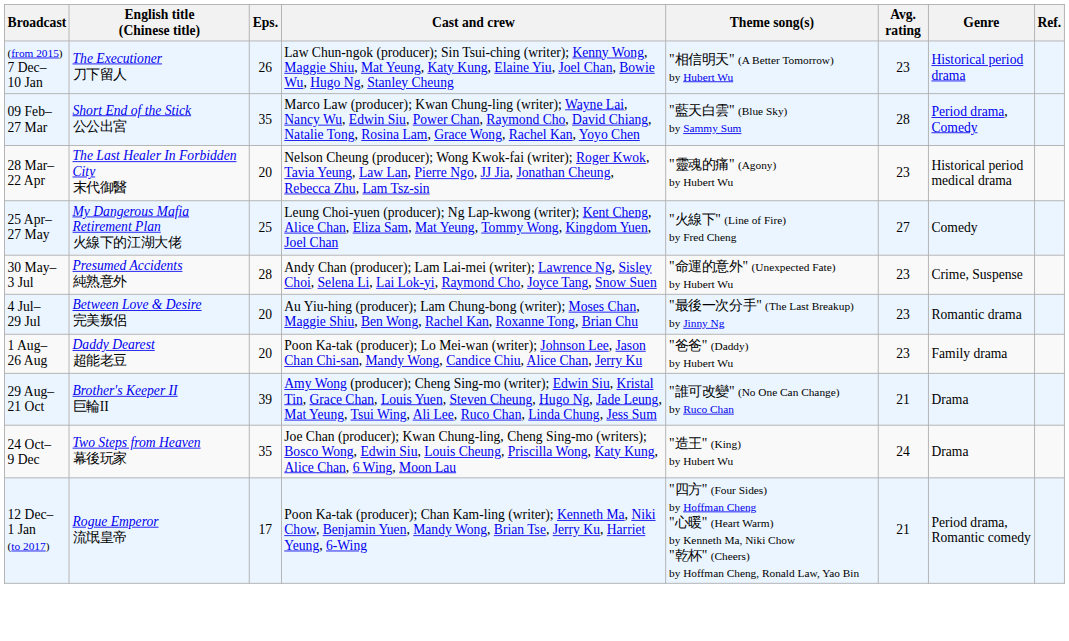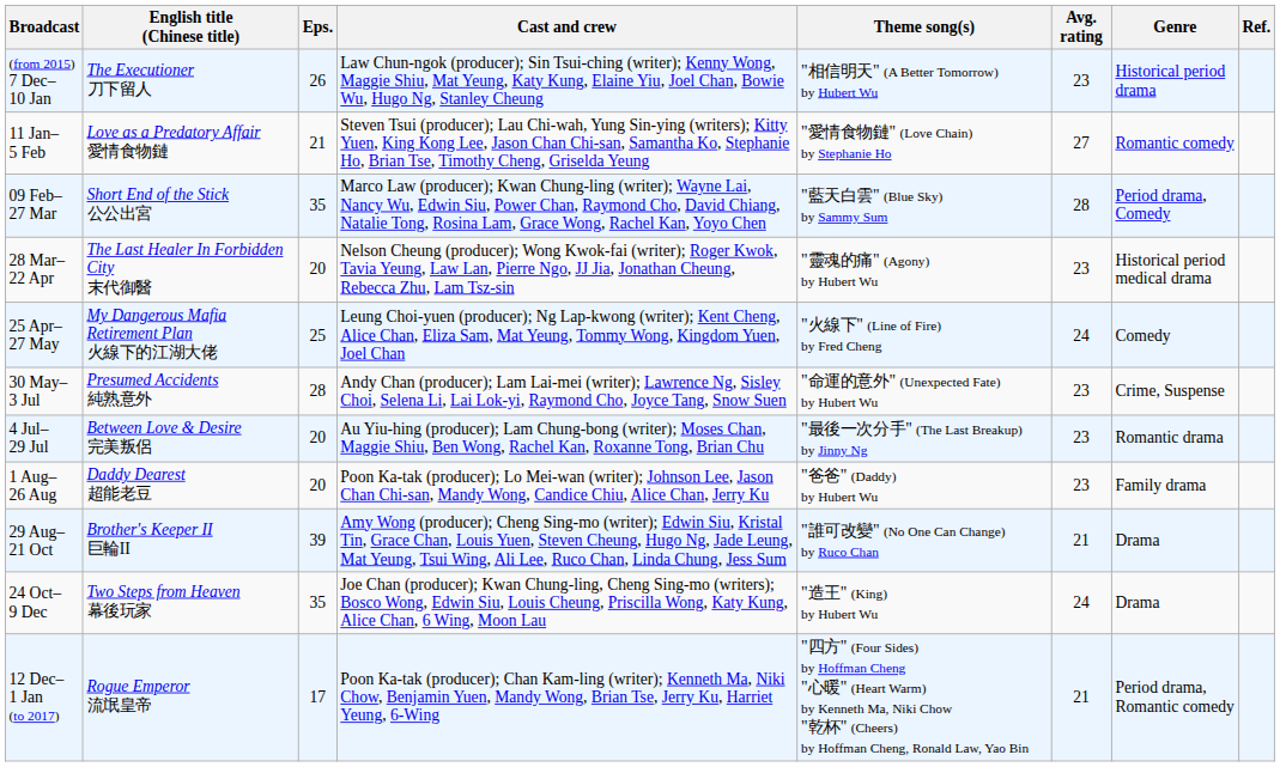 <table class="wikitable sortable">
 <tr>
 <th>Broadcast</th>
 <th style="width:17%;">English title <br> (Chinese title)</th>
 <th>Eps.</th>
 <th>Cast and crew</th>
 <th style="width:20%;">Theme song(s)</th>
 <th>Avg. rating</th>
 <th style="width:10%;">Genre</th>
 <th>Ref.</th>
 </tr>
 <tr ---- bgcolor="#ebf5ff">
 <td><small>(<a href='#'>from 2015</a>)</small><br>7 Dec–<br>10 Jan</td>
 <td><em><a href='#'>The Executioner</a></em> <br>刀下留人</td>
 <td style="text-align:center;">26</td>
 <td>Law Chun-ngok (producer); Sin Tsui-ching (writer); <a href='#'>Kenny Wong</a>, <a href='#'>Maggie Shiu</a>, <a href='#'>Mat Yeung</a>, <a href='#'>Katy Kung</a>, <a href='#'>Elaine Yiu</a>, <a href='#'>Joel Chan</a>, <a href='#'>Bowie Wu</a>, <a href='#'>Hugo Ng</a>, <a href='#'>Stanley Cheung</a></td>
 <td>"相信明天" <small>(A Better Tomorrow)</small><br><small>by <a href='#'>Hubert Wu</a></small></td>
 <td style="text-align:center;">23</td>
 <td><a href='#'>Historical period drama</a></td>
 <td style="text-align:center;"></td>
+</tr>
+<tr>
+<td>11 Jan–<br>5 Feb</td>
+<td><em><a href='#'>Love as a Predatory Affair</a></em><br>愛情食物鏈</td>
+<td style="text-align:center;">21</td>
+<td>Steven Tsui (producer); Lau Chi-wah, Yung Sin-ying (writers); <a href='#'>Kitty Yuen</a>, <a href='#'>King Kong Lee</a>, <a href='#'>Jason Chan Chi-san</a>, <a href='#'>Samantha Ko</a>, <a href='#'>Stephanie Ho</a>, <a href='#'>Brian Tse</a>, <a href='#'>Timothy Cheng</a>, <a href='#'>Griselda Yeung</a></td>
+<td>"愛情食物鏈" <small>(Love Chain)</small><br><small>by <a href='#'>Stephanie Ho</a></small></td>
+<td style="text-align:center;">27</td>
+<td><a href='#'>Romantic comedy</a></td>
+<td></td>
 </tr>
 <tr ---- bgcolor="#ebf5ff">
 <td>09 Feb–<br>27 Mar</td>
 <td><em><a href='#'>Short End of the Stick</a></em><br>公公出宮</td>
 <td style="text-align:center;">35</td>
 <td>Marco Law (producer); Kwan Chung-ling (writer); <a href='#'>Wayne Lai</a>, <a href='#'>Nancy Wu</a>, <a href='#'>Edwin Siu</a>, <a href='#'>Power Chan</a>, <a href='#'>Raymond Cho</a>, <a href='#'>David Chiang</a>, <a href='#'>Natalie Tong</a>, <a href='#'>Rosina Lam</a>, <a href='#'>Grace Wong</a>, <a href='#'>Rachel Kan</a>, <a href='#'>Yoyo Chen</a></td>
 <td>"藍天白雲" <small>(Blue Sky)</small><br><small>by <a href='#'>Sammy Sum</a></small></td>
 <td style="text-align:center;">28</td>
 <td><a href='#'>Period drama</a>, <a href='#'>Comedy</a></td>
 <td style="text-align:center;"></td>
 </tr>
 <tr>
 <td>28 Mar–<br>22 Apr</td>
 <td><em><a href='#'>The Last Healer In Forbidden City</a></em><br>末代御醫</td>
 <td style="text-align:center;">20</td>
 <td>Nelson Cheung (producer); Wong Kwok-fai (writer); <a href='#'>Roger Kwok</a>, <a href='#'>Tavia Yeung</a>, <a href='#'>Law Lan</a>, <a href='#'>Pierre Ngo</a>, <a href='#'>JJ Jia</a>, <a href='#'>Jonathan Cheung</a>, <a href='#'>Rebecca Zhu</a>, <a href='#'>Lam Tsz-sin</a></td>
 <td>"靈魂的痛" <small>(Agony)</small><br><small>by Hubert Wu</small></td>
 <td style="text-align:center;">23</td>
 <td>Historical period medical drama</td>
 <td style="text-align:center;"></td>
 </tr>
 <tr ---- bgcolor="#ebf5ff">
 <td>25 Apr–<br>27 May</td>
 <td><em><a href='#'>My Dangerous Mafia Retirement Plan</a></em><br>火線下的江湖大佬</td>
 <td style="text-align:center;">25</td>
 <td>Leung Choi-yuen (producer); Ng Lap-kwong (writer); <a href='#'>Kent Cheng</a>, <a href='#'>Alice Chan</a>, <a href='#'>Eliza Sam</a>, <a href='#'>Mat Yeung</a>, <a href='#'>Tommy Wong</a>, <a href='#'>Kingdom Yuen</a>, <a href='#'>Joel Chan</a></td>
 <td>"火線下" <small>(Line of Fire)</small><br><small>by Fred Cheng</small></td>
-<td style="text-align:center;">27</td>
+<td style="text-align:center;">24</td>
 <td>Comedy</td>
 <td style="text-align:center;"></td>
 </tr>
 <tr>
 <td>30 May–<br>3 Jul</td>
 <td><em><a href='#'>Presumed Accidents</a></em><br>純熟意外</td>
 <td style="text-align:center;">28</td>
 <td>Andy Chan (producer); Lam Lai-mei (writer); <a href='#'>Lawrence Ng</a>, <a href='#'>Sisley Choi</a>, <a href='#'>Selena Li</a>, <a href='#'>Lai Lok-yi</a>, <a href='#'>Raymond Cho</a>, <a href='#'>Joyce Tang</a>, <a href='#'>Snow Suen</a></td>
 <td>"命運的意外" <small>(Unexpected Fate)</small><br><small>by Hubert Wu</small></td>
 <td style="text-align:center;">23</td>
 <td>Crime, Suspense</td>
 <td></td>
 </tr>
 <tr ---- bgcolor="#ebf5ff">
 <td>4 Jul–<br>29 Jul</td>
 <td><em><a href='#'>Between Love & Desire</a></em><br>完美叛侶</td>
 <td style="text-align:center;">20</td>
 <td>Au Yiu-hing (producer); Lam Chung-bong (writer); <a href='#'>Moses Chan</a>, <a href='#'>Maggie Shiu</a>, <a href='#'>Ben Wong</a>, <a href='#'>Rachel Kan</a>, <a href='#'>Roxanne Tong</a>, <a href='#'>Brian Chu</a></td>
 <td>"最後一次分手" <small>(The Last Breakup)</small><br><small>by <a href='#'>Jinny Ng</a></small></td>
 <td style="text-align:center;">23</td>
 <td>Romantic drama</td>
 <td></td>
 </tr>
 <tr>
 <td>1 Aug–<br>26 Aug</td>
 <td><em><a href='#'>Daddy Dearest</a></em><br>超能老豆</td>
 <td style="text-align:center;">20</td>
 <td>Poon Ka-tak (producer); Lo Mei-wan (writer); <a href='#'>Johnson Lee</a>, <a href='#'>Jason Chan Chi-san</a>, <a href='#'>Mandy Wong</a>, <a href='#'>Candice Chiu</a>, <a href='#'>Alice Chan</a>, <a href='#'>Jerry Ku</a></td>
 <td>"爸爸" <small>(Daddy)</small><br><small>by Hubert Wu</small></td>
 <td style="text-align:center;">23</td>
 <td>Family drama</td>
 <td></td>
 </tr>
 <tr ---- bgcolor="#ebf5ff">
 <td>29 Aug–<br>21 Oct</td>
 <td><em><a href='#'>Brother's Keeper II</a></em><br>巨輪II</td>
 <td style="text-align:center;">39</td>
 <td><a href='#'>Amy Wong</a> (producer); Cheng Sing-mo (writer); <a href='#'>Edwin Siu</a>, <a href='#'>Kristal Tin</a>, <a href='#'>Grace Chan</a>, <a href='#'>Louis Yuen</a>, <a href='#'>Steven Cheung</a>, <a href='#'>Hugo Ng</a>, <a href='#'>Jade Leung</a>, <a href='#'>Mat Yeung</a>, <a href='#'>Tsui Wing</a>, <a href='#'>Ali Lee</a>, <a href='#'>Ruco Chan</a>, <a href='#'>Linda Chung</a>, <a href='#'>Jess Sum</a></td>
 <td>"誰可改變" <small>(No One Can Change)</small><br><small>by <a href='#'>Ruco Chan</a></small></td>
 <td style="text-align:center;">21</td>
 <td>Drama</td>
 <td style="text-align:center;"></td>
 </tr>
 <tr>
 <td>24 Oct–<br>9 Dec</td>
 <td><em><a href='#'>Two Steps from Heaven</a></em><br>幕後玩家</td>
 <td style="text-align:center;">35</td>
 <td>Joe Chan (producer); Kwan Chung-ling, Cheng Sing-mo (writers); <a href='#'>Bosco Wong</a>, <a href='#'>Edwin Siu</a>, <a href='#'>Louis Cheung</a>, <a href='#'>Priscilla Wong</a>, <a href='#'>Katy Kung</a>, <a href='#'>Alice Chan</a>, <a href='#'>6 Wing</a>, <a href='#'>Moon Lau</a></td>
 <td>"造王" <small>(King)</small><br><small>by Hubert Wu</small></td>
 <td style="text-align:center;">24</td>
 <td>Drama</td>
 <td style="text-align:center;"></td>
 </tr>
 <tr ---- bgcolor="#ebf5ff">
 <td>12 Dec–<br>1 Jan<br><small>(<a href='#'>to 2017</a>)</small></td>
 <td><em><a href='#'>Rogue Emperor</a></em><br>流氓皇帝</td>
 <td style="text-align:center;">17</td>
 <td>Poon Ka-tak (producer); Chan Kam-ling (writer); <a href='#'>Kenneth Ma</a>, <a href='#'>Niki Chow</a>, <a href='#'>Benjamin Yuen</a>, <a href='#'>Mandy Wong</a>, <a href='#'>Brian Tse</a>, <a href='#'>Jerry Ku</a>, <a href='#'>Harriet Yeung</a>, <a href='#'>6-Wing</a></td>
 <td>"四方" <small>(Four Sides)</small><br><small>by <a href='#'>Hoffman Cheng</a></small><br>"心暖" <small>(Heart Warm)</small><br><small>by Kenneth Ma, Niki Chow</small><br>"乾杯" <small>(Cheers)</small><br><small>by Hoffman Cheng, Ronald Law, Yao Bin</small></td>
 <td style="text-align:center;">21</td>
 <td>Period drama, Romantic comedy</td>
 <td style="text-align:center;"></td>
 </tr>
 </table>
